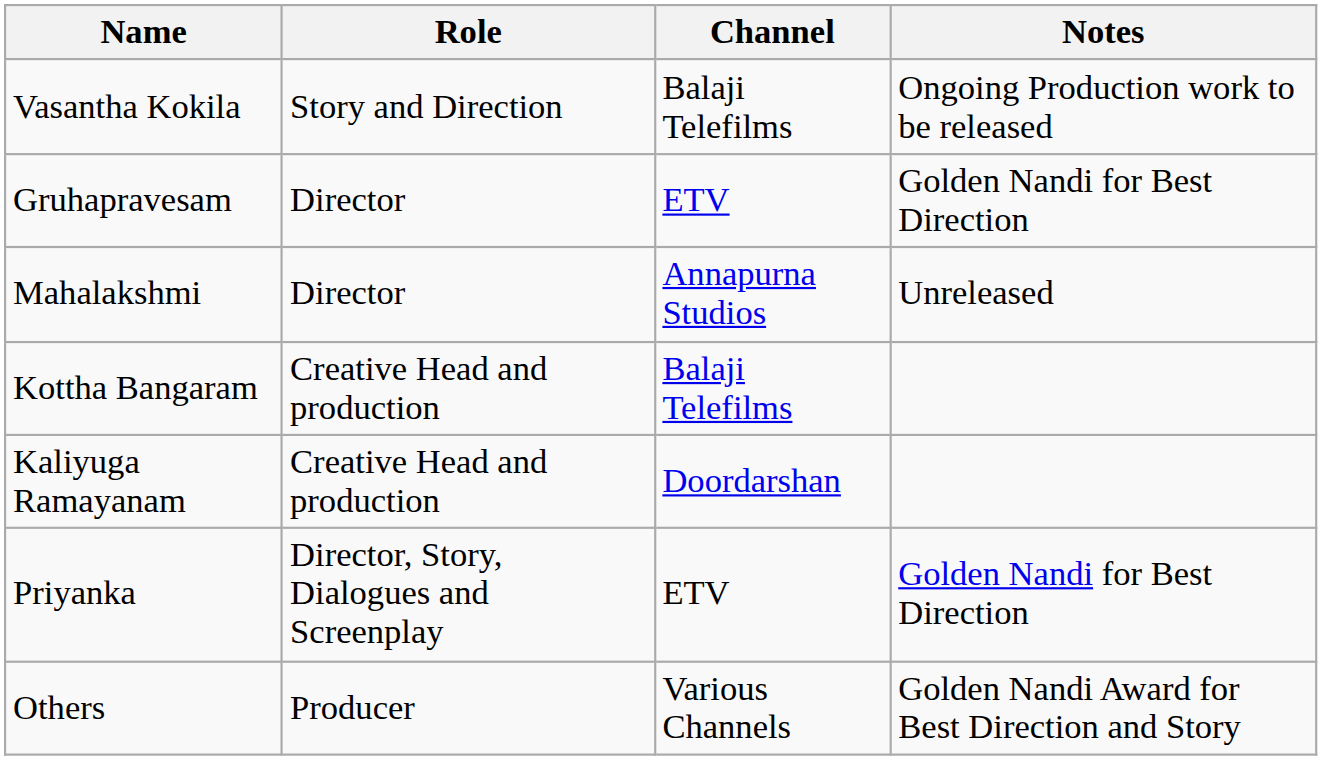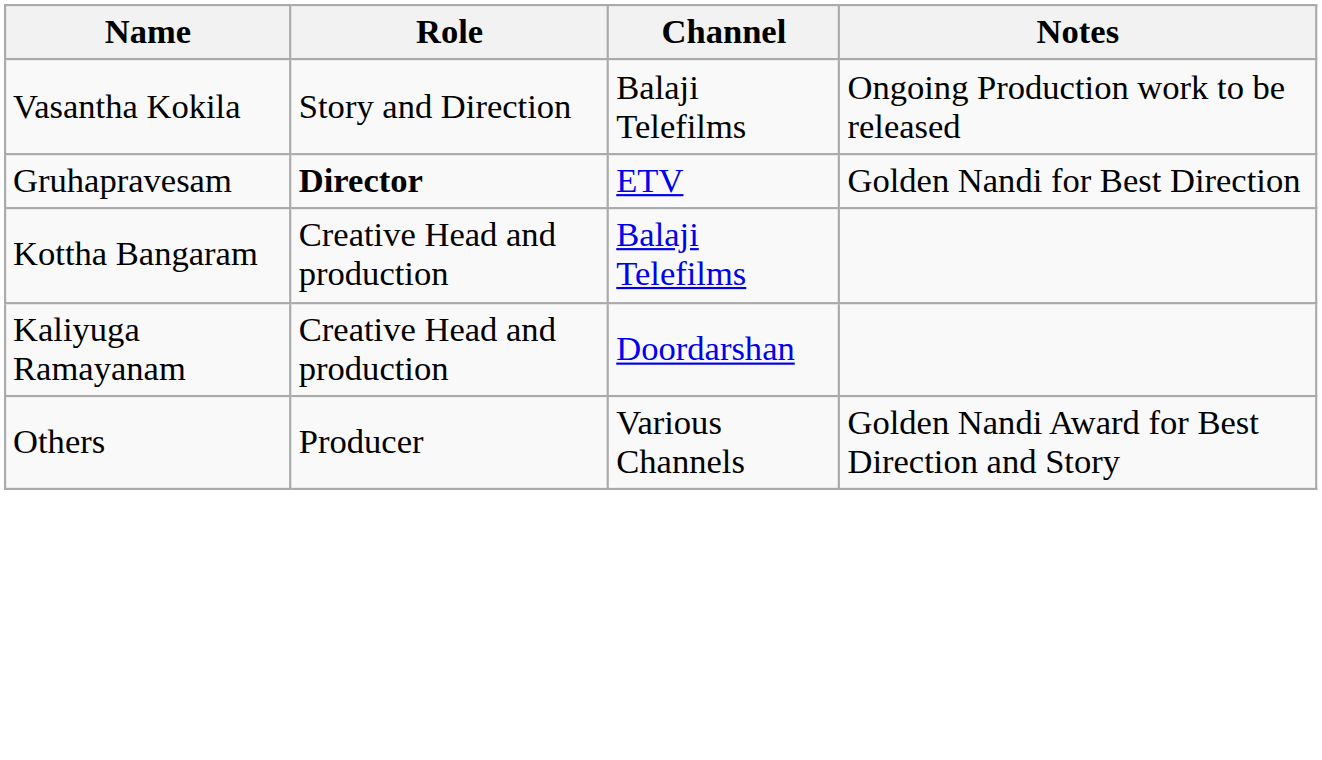 <table class="wikitable">
 <tr>
 <th>Name</th>
 <th>Role</th>
 <th>Channel</th>
 <th>Notes</th>
 </tr>
 <tr>
 <td>Vasantha Kokila</td>
 <td>Story and Direction</td>
 <td>Balaji Telefilms</td>
 <td>Ongoing Production work to be released</td>
 </tr>
 <tr>
 <td>Gruhapravesam</td>
-<td>Director</td>
+<td><strong>Director</strong></td>
 <td><a href='#'>ETV</a></td>
 <td>Golden Nandi for Best Direction</td>
-</tr>
-<tr>
-<td>Mahalakshmi</td>
-<td>Director</td>
-<td><a href='#'>Annapurna Studios</a></td>
-<td>Unreleased</td>
 </tr>
 <tr>
 <td>Kottha Bangaram</td>
 <td>Creative Head and production</td>
 <td><a href='#'>Balaji Telefilms</a></td>
 <td></td>
 </tr>
 <tr>
 <td>Kaliyuga Ramayanam</td>
 <td>Creative Head and production</td>
 <td><a href='#'>Doordarshan</a></td>
 <td></td>
 </tr>
 <tr>
-<td>Priyanka</td>
-<td>Director, Story, Dialogues and Screenplay</td>
-<td>ETV</td>
-<td><a href='#'>Golden Nandi</a> for Best Direction</td>
-</tr>
-<tr>
 <td>Others</td>
 <td>Producer</td>
 <td>Various Channels</td>
 <td>Golden Nandi Award for Best Direction and Story</td>
 </tr>
 </table>
